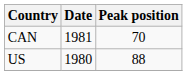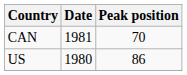 <table class="wikitable">
 <tr>
 <th bgcolor="#ebf5ff" align="center">Country</th>
 <th bgcolor="#ebf5ff">Date</th>
 <th bgcolor="#ebf5ff">Peak position</th>
 </tr>
 <tr>
 <td align="left">CAN</td>
 <td align="left">1981</td>
 <td align="center">70</td>
 </tr>
 <tr>
 <td align="left">US</td>
 <td align="left">1980</td>
-<td align="center">88</td>
+<td align="center">86</td>
 </tr>
 <tr>
 </tr>
 </table>
